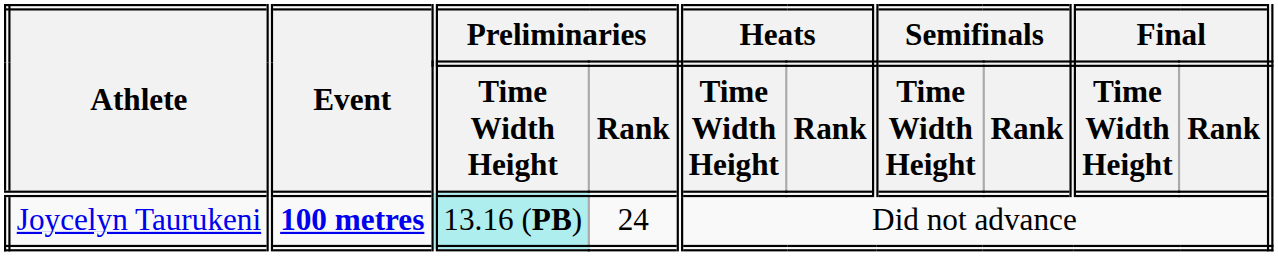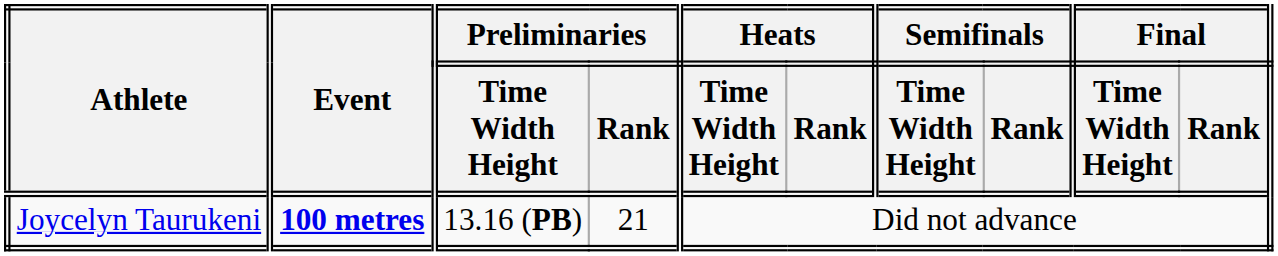 <table class=wikitable style="font-size:90%; border: double;">
 <tr>
 <th rowspan="2" style="border-right:double">Athlete</th>
 <th rowspan="2" style="border-right:double">Event</th>
 <th colspan="2" style="border-right:double; border-bottom:double;">Preliminaries</th>
 <th colspan="2" style="border-right:double; border-bottom:double;">Heats</th>
 <th colspan="2" style="border-right:double; border-bottom:double;">Semifinals</th>
 <th colspan="2" style="border-right:double; border-bottom:double;">Final</th>
 </tr>
 <tr>
 <th>Time<br>Width<br>Height</th>
 <th style="border-right:double">Rank</th>
 <th>Time<br>Width<br>Height</th>
 <th style="border-right:double">Rank</th>
 <th>Time<br>Width<br>Height</th>
 <th style="border-right:double">Rank</th>
 <th>Time<br>Width<br>Height</th>
 <th style="border-right:double">Rank</th>
 </tr>
 <tr style="border-top: double;">
 <td style="border-right:double"><a href='#'>Joycelyn Taurukeni</a></td>
 <td style="border-right:double"><strong><a href='#'>100 metres</a></strong></td>
-<td align=center style="background: paleturquoise;">13.16  (<strong>PB</strong>)</td>
-<td style="border-right:double" align=center>24</td>
+<td align=center>13.16  (<strong>PB</strong>)</td>
+<td style="border-right:double" align=center>21</td>
 <td colspan="6" align=center>Did not advance</td>
 </tr>
 </table>
